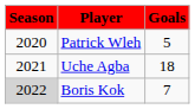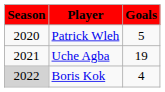 <table class="wikitable">
 <tr>
 <th style="background:red; color:Black;">Season</th>
 <th style="background:red; color:Black;">Player</th>
 <th style="background:red; color:Black;">Goals</th>
 </tr>
 <tr>
 <td align=center>2020</td>
 <td> <a href='#'>Patrick Wleh</a></td>
 <td align=center>5</td>
 </tr>
 <tr>
 <td align=center>2021</td>
 <td> <a href='#'>Uche Agba</a></td>
-<td align=center>18</td>
+<td align=center>19</td>
 </tr>
 <tr>
 <td align=center style="background: lightgrey;">2022</td>
 <td> <a href='#'>Boris Kok</a></td>
-<td align=center>7</td>
+<td align=center>4</td>
 </tr>
 </table>
